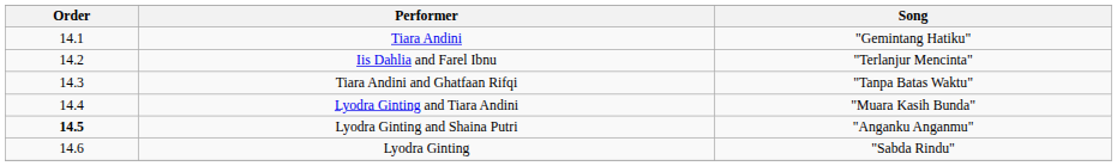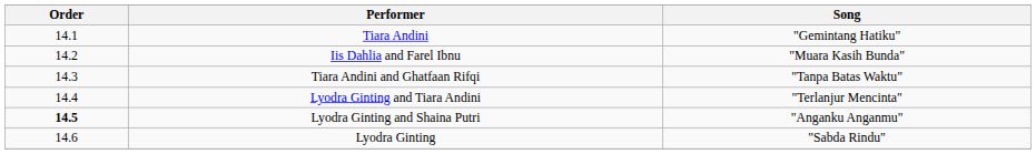 <table class="wikitable" style="text-align:center; width:100%;">
 <tr>
 </tr>
 <tr>
 <th>Order</th>
 <th>Performer</th>
 <th>Song</th>
 </tr>
 <tr>
 <td>14.1</td>
 <td><a href='#'>Tiara Andini</a></td>
 <td>"Gemintang Hatiku"</td>
 </tr>
 <tr>
 <td>14.2</td>
 <td><a href='#'>Iis Dahlia</a> and Farel Ibnu</td>
-<td>"Terlanjur Mencinta"</td>
+<td>"Muara Kasih Bunda"</td>
 </tr>
 <tr>
 <td>14.3</td>
 <td>Tiara Andini and Ghatfaan Rifqi</td>
 <td>"Tanpa Batas Waktu"</td>
 </tr>
 <tr>
 <td>14.4</td>
 <td><a href='#'>Lyodra Ginting</a> and Tiara Andini</td>
-<td>"Muara Kasih Bunda"</td>
+<td>"Terlanjur Mencinta"</td>
 </tr>
 <tr>
 <td><strong>14.5</strong></td>
 <td>Lyodra Ginting and Shaina Putri</td>
 <td>"Anganku Anganmu"</td>
 </tr>
 <tr>
 <td>14.6</td>
 <td>Lyodra Ginting</td>
 <td>"Sabda Rindu"</td>
 </tr>
 <tr>
 </tr>
 </table>
